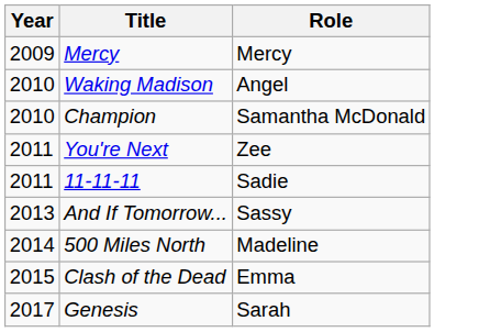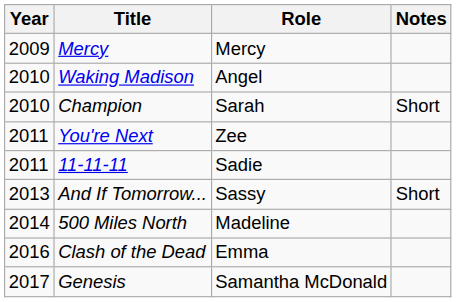 <table class="wikitable sortable">
 <tr>
 <th>Year</th>
 <th>Title</th>
 <th>Role</th>
+<th class="unsortable">Notes</th>
 </tr>
 <tr>
 <td>2009</td>
 <td><em><a href='#'>Mercy</a></em></td>
 <td>Mercy</td>
+<td></td>
 </tr>
 <tr>
 <td>2010</td>
 <td><em><a href='#'>Waking Madison</a></em></td>
 <td>Angel</td>
+<td></td>
 </tr>
 <tr>
 <td>2010</td>
 <td><em>Champion</em></td>
-<td>Samantha McDonald</td>
+<td>Sarah</td>
+<td>Short</td>
 </tr>
 <tr>
 <td>2011</td>
 <td><em><a href='#'>You're Next</a></em></td>
 <td>Zee</td>
+<td></td>
 </tr>
 <tr>
 <td>2011</td>
 <td><em><a href='#'>11-11-11</a></em></td>
 <td>Sadie</td>
+<td></td>
 </tr>
 <tr>
 <td>2013</td>
 <td><em>And If Tomorrow...</em></td>
 <td>Sassy</td>
+<td>Short</td>
 </tr>
 <tr>
 <td>2014</td>
 <td><em>500 Miles North</em></td>
 <td>Madeline</td>
+<td></td>
 </tr>
 <tr>
-<td>2015</td>
+<td>2016</td>
 <td><em>Clash of the Dead</em></td>
 <td>Emma</td>
+<td></td>
 </tr>
 <tr>
 <td>2017</td>
 <td><em>Genesis</em></td>
-<td>Sarah</td>
+<td>Samantha McDonald</td>
+<td></td>
 </tr>
 </table>
